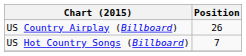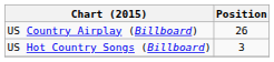 <table class="wikitable sortable">
 <tr>
 <th scope="col">Chart (2015)</th>
 <th scope="col">Position</th>
 </tr>
 <tr>
 <td>US <a href='#'>Country Airplay</a> (<em><a href='#'>Billboard</a></em>)</td>
 <td align="center">26</td>
 </tr>
 <tr>
 <td>US <a href='#'>Hot Country Songs</a> (<em><a href='#'>Billboard</a></em>)</td>
-<td align="center">7</td>
+<td align="center">3</td>
 </tr>
 <tr>
 </tr>
 </table>
